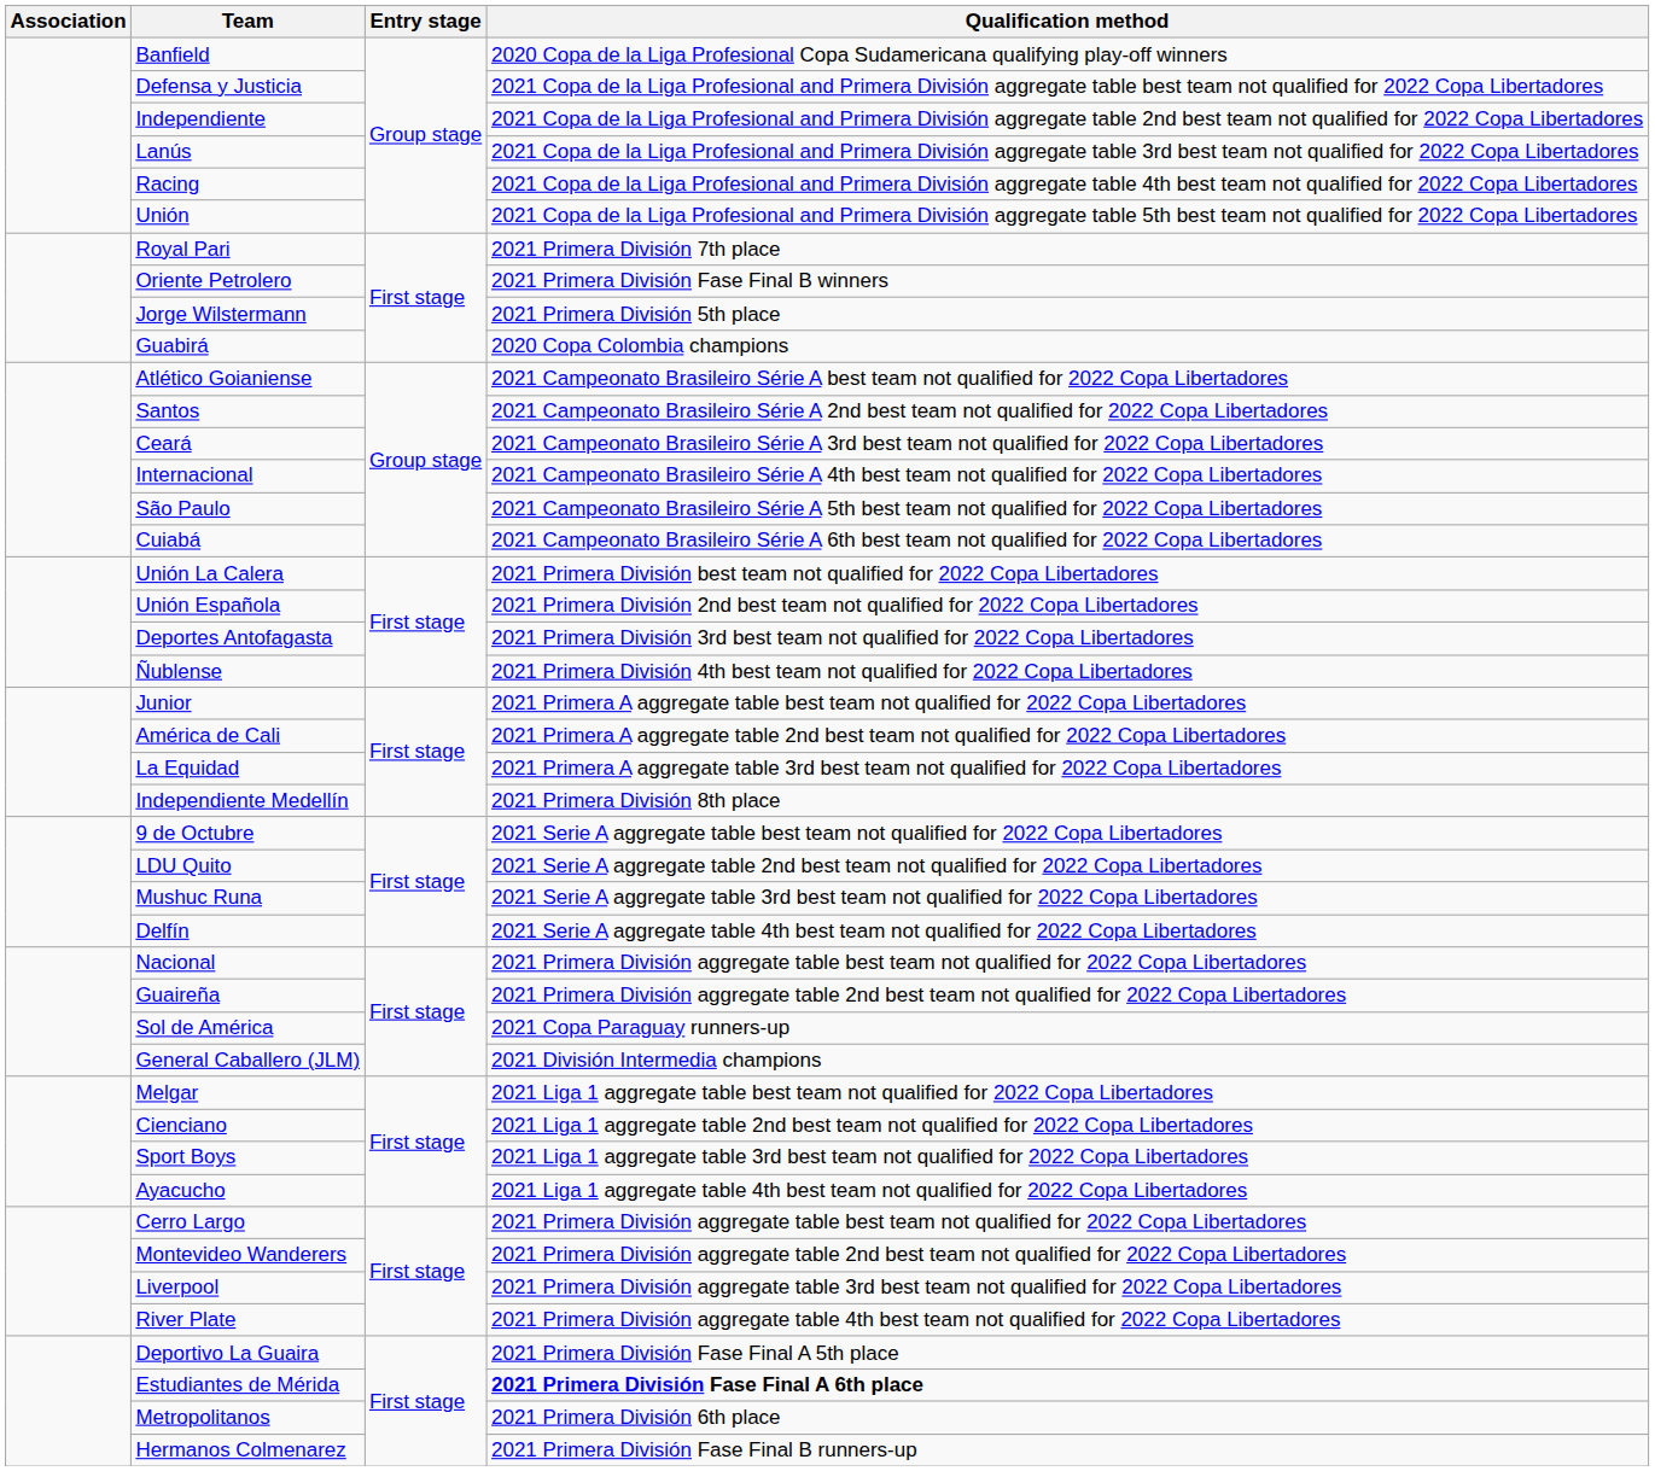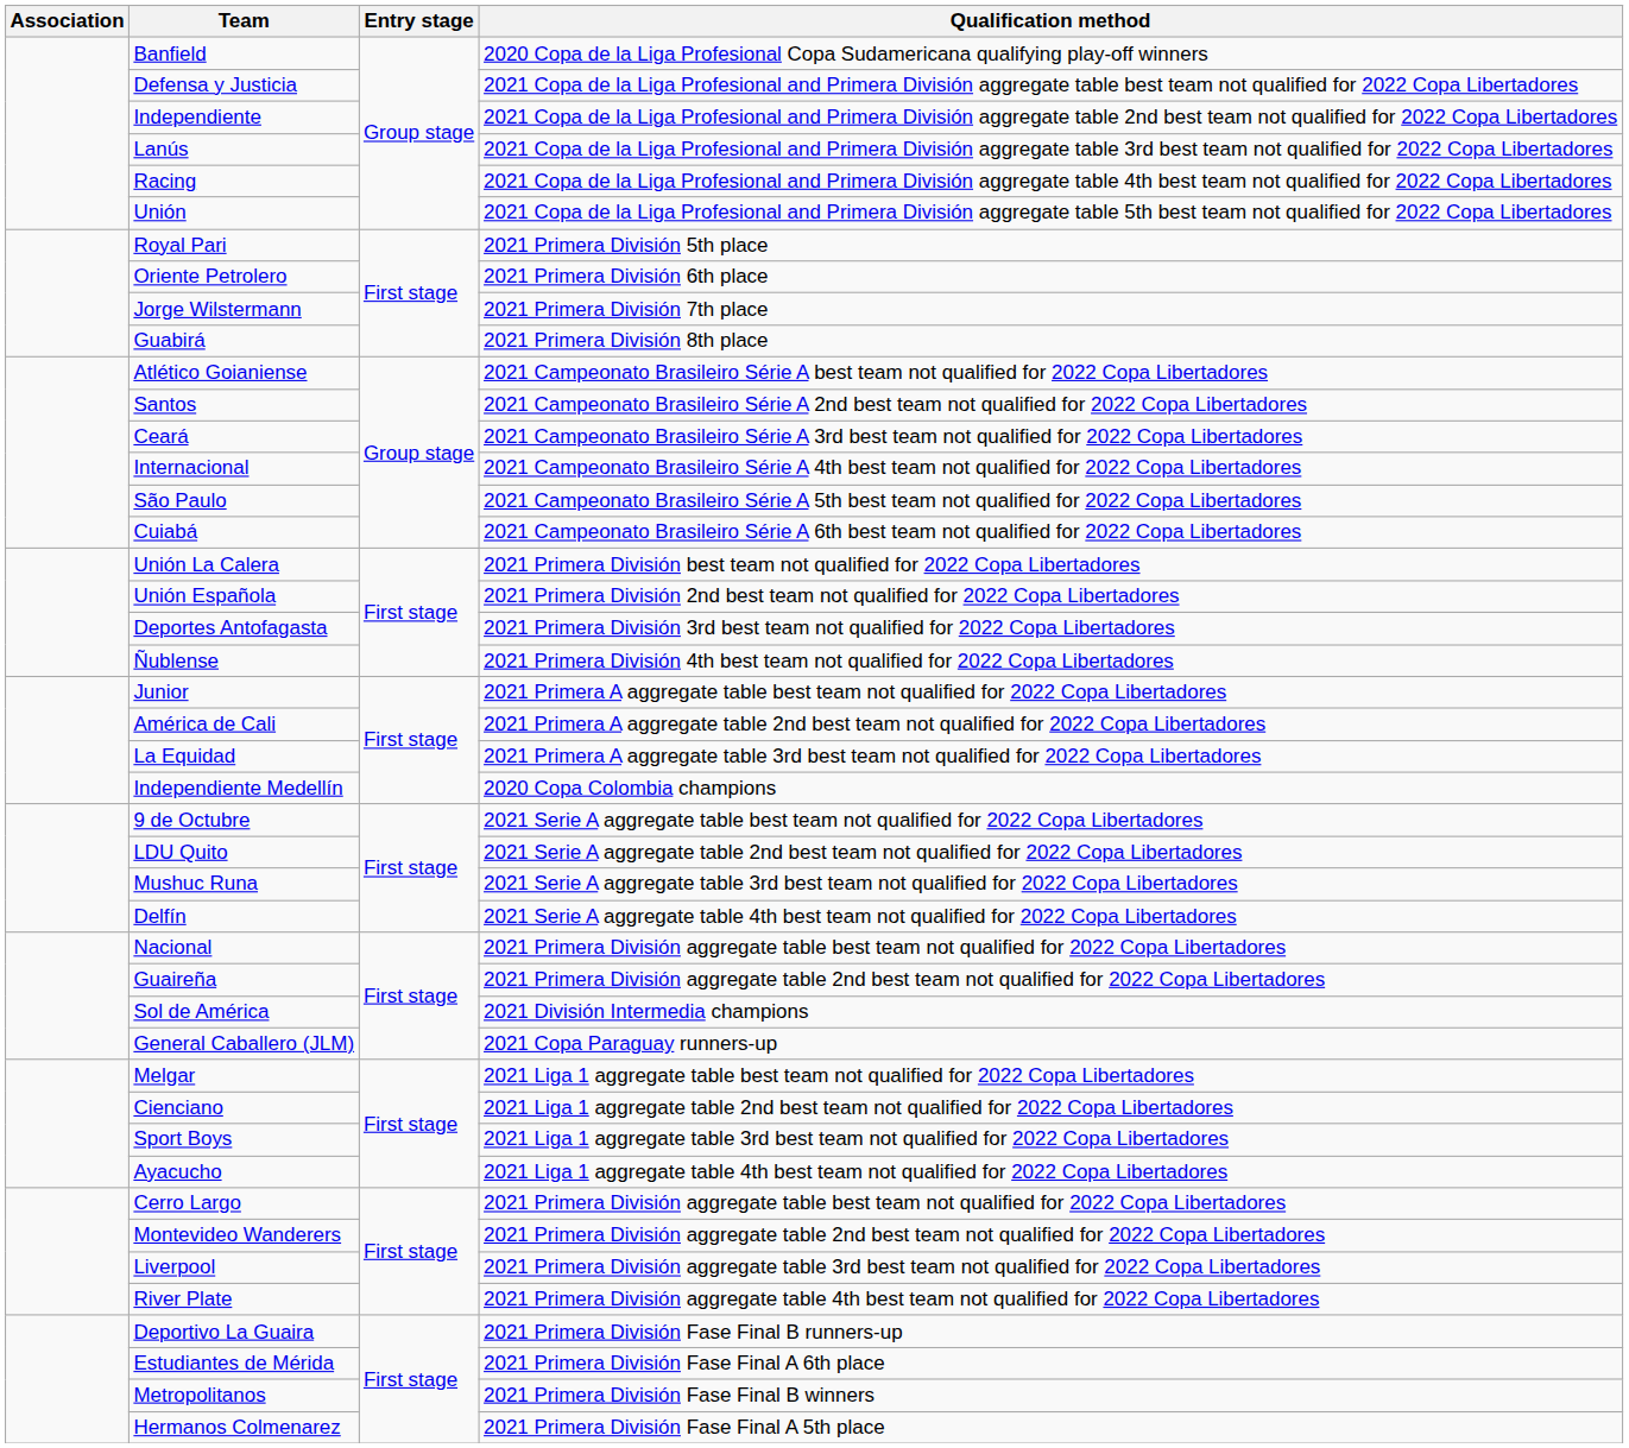 <table class="wikitable">
 <tr>
 <th>Association</th>
 <th>Team </th>
 <th>Entry stage</th>
 <th>Qualification method</th>
 </tr>
 <tr>
 <td rowspan=6><br></td>
 <td><a href='#'>Banfield</a> </td>
 <td rowspan=6><a href='#'>Group stage</a></td>
 <td><a href='#'>2020 Copa de la Liga Profesional</a> Copa Sudamericana qualifying play-off winners</td>
 </tr>
 <tr>
 <td><a href='#'>Defensa y Justicia</a> </td>
 <td><a href='#'>2021 Copa de la Liga Profesional and Primera División</a> aggregate table best team not qualified for <a href='#'>2022 Copa Libertadores</a></td>
 </tr>
 <tr>
 <td><a href='#'>Independiente</a> </td>
 <td><a href='#'>2021 Copa de la Liga Profesional and Primera División</a> aggregate table 2nd best team not qualified for <a href='#'>2022 Copa Libertadores</a></td>
 </tr>
 <tr>
 <td><a href='#'>Lanús</a> </td>
 <td><a href='#'>2021 Copa de la Liga Profesional and Primera División</a> aggregate table 3rd best team not qualified for <a href='#'>2022 Copa Libertadores</a></td>
 </tr>
 <tr>
 <td><a href='#'>Racing</a> </td>
 <td><a href='#'>2021 Copa de la Liga Profesional and Primera División</a> aggregate table 4th best team not qualified for <a href='#'>2022 Copa Libertadores</a></td>
 </tr>
 <tr>
 <td><a href='#'>Unión</a> </td>
 <td><a href='#'>2021 Copa de la Liga Profesional and Primera División</a> aggregate table 5th best team not qualified for <a href='#'>2022 Copa Libertadores</a></td>
 </tr>
 <tr>
 <td rowspan=4><br></td>
 <td><a href='#'>Royal Pari</a> </td>
 <td rowspan=4><a href='#'>First stage</a></td>
+<td><a href='#'>2021 Primera División</a> 5th place</td>
+</tr>
+<tr>
+<td><a href='#'>Oriente Petrolero</a> </td>
+<td><a href='#'>2021 Primera División</a> 6th place</td>
+</tr>
+<tr>
+<td><a href='#'>Jorge Wilstermann</a> </td>
 <td><a href='#'>2021 Primera División</a> 7th place</td>
 </tr>
 <tr>
-<td><a href='#'>Oriente Petrolero</a> </td>
-<td><a href='#'>2021 Primera División</a> Fase Final B winners</td>
-</tr>
-<tr>
-<td><a href='#'>Jorge Wilstermann</a> </td>
-<td><a href='#'>2021 Primera División</a> 5th place</td>
-</tr>
-<tr>
 <td><a href='#'>Guabirá</a> </td>
-<td><a href='#'>2020 Copa Colombia</a> champions</td>
+<td><a href='#'>2021 Primera División</a> 8th place</td>
 </tr>
 <tr>
 <td rowspan=6><br></td>
 <td><a href='#'>Atlético Goianiense</a> </td>
 <td rowspan=6><a href='#'>Group stage</a></td>
 <td><a href='#'>2021 Campeonato Brasileiro Série A</a> best team not qualified for <a href='#'>2022 Copa Libertadores</a></td>
 </tr>
 <tr>
 <td><a href='#'>Santos</a> </td>
 <td><a href='#'>2021 Campeonato Brasileiro Série A</a> 2nd best team not qualified for <a href='#'>2022 Copa Libertadores</a></td>
 </tr>
 <tr>
 <td><a href='#'>Ceará</a> </td>
 <td><a href='#'>2021 Campeonato Brasileiro Série A</a> 3rd best team not qualified for <a href='#'>2022 Copa Libertadores</a></td>
 </tr>
 <tr>
 <td><a href='#'>Internacional</a> </td>
 <td><a href='#'>2021 Campeonato Brasileiro Série A</a> 4th best team not qualified for <a href='#'>2022 Copa Libertadores</a></td>
 </tr>
 <tr>
 <td><a href='#'>São Paulo</a> </td>
 <td><a href='#'>2021 Campeonato Brasileiro Série A</a> 5th best team not qualified for <a href='#'>2022 Copa Libertadores</a></td>
 </tr>
 <tr>
 <td><a href='#'>Cuiabá</a> </td>
 <td><a href='#'>2021 Campeonato Brasileiro Série A</a> 6th best team not qualified for <a href='#'>2022 Copa Libertadores</a></td>
 </tr>
 <tr>
 <td rowspan=4><br></td>
 <td><a href='#'>Unión La Calera</a> </td>
 <td rowspan=4><a href='#'>First stage</a></td>
 <td><a href='#'>2021 Primera División</a> best team not qualified for <a href='#'>2022 Copa Libertadores</a></td>
 </tr>
 <tr>
 <td><a href='#'>Unión Española</a> </td>
 <td><a href='#'>2021 Primera División</a> 2nd best team not qualified for <a href='#'>2022 Copa Libertadores</a></td>
 </tr>
 <tr>
 <td><a href='#'>Deportes Antofagasta</a> </td>
 <td><a href='#'>2021 Primera División</a> 3rd best team not qualified for <a href='#'>2022 Copa Libertadores</a></td>
 </tr>
 <tr>
 <td><a href='#'>Ñublense</a> </td>
 <td><a href='#'>2021 Primera División</a> 4th best team not qualified for <a href='#'>2022 Copa Libertadores</a></td>
 </tr>
 <tr>
 <td rowspan=4><br></td>
 <td><a href='#'>Junior</a> </td>
 <td rowspan=4><a href='#'>First stage</a></td>
 <td><a href='#'>2021 Primera A</a> aggregate table best team not qualified for <a href='#'>2022 Copa Libertadores</a></td>
 </tr>
 <tr>
 <td><a href='#'>América de Cali</a> </td>
 <td><a href='#'>2021 Primera A</a> aggregate table 2nd best team not qualified for <a href='#'>2022 Copa Libertadores</a></td>
 </tr>
 <tr>
 <td><a href='#'>La Equidad</a> </td>
 <td><a href='#'>2021 Primera A</a> aggregate table 3rd best team not qualified for <a href='#'>2022 Copa Libertadores</a></td>
 </tr>
 <tr>
 <td><a href='#'>Independiente Medellín</a> </td>
-<td><a href='#'>2021 Primera División</a> 8th place</td>
+<td><a href='#'>2020 Copa Colombia</a> champions</td>
 </tr>
 <tr>
 <td rowspan=4><br></td>
 <td><a href='#'>9 de Octubre</a> </td>
 <td rowspan=4><a href='#'>First stage</a></td>
 <td><a href='#'>2021 Serie A</a> aggregate table best team not qualified for <a href='#'>2022 Copa Libertadores</a></td>
 </tr>
 <tr>
 <td><a href='#'>LDU Quito</a> </td>
 <td><a href='#'>2021 Serie A</a> aggregate table 2nd best team not qualified for <a href='#'>2022 Copa Libertadores</a></td>
 </tr>
 <tr>
 <td><a href='#'>Mushuc Runa</a> </td>
 <td><a href='#'>2021 Serie A</a> aggregate table 3rd best team not qualified for <a href='#'>2022 Copa Libertadores</a></td>
 </tr>
 <tr>
 <td><a href='#'>Delfín</a> </td>
 <td><a href='#'>2021 Serie A</a> aggregate table 4th best team not qualified for <a href='#'>2022 Copa Libertadores</a></td>
 </tr>
 <tr>
 <td rowspan=4><br></td>
 <td><a href='#'>Nacional</a> </td>
 <td rowspan=4><a href='#'>First stage</a></td>
 <td><a href='#'>2021 Primera División</a> aggregate table best team not qualified for <a href='#'>2022 Copa Libertadores</a></td>
 </tr>
 <tr>
 <td><a href='#'>Guaireña</a> </td>
 <td><a href='#'>2021 Primera División</a> aggregate table 2nd best team not qualified for <a href='#'>2022 Copa Libertadores</a></td>
 </tr>
 <tr>
 <td><a href='#'>Sol de América</a> </td>
-<td><a href='#'>2021 Copa Paraguay</a> runners-up</td>
+<td><a href='#'>2021 División Intermedia</a> champions</td>
 </tr>
 <tr>
 <td><a href='#'>General Caballero (JLM)</a> </td>
-<td><a href='#'>2021 División Intermedia</a> champions</td>
+<td><a href='#'>2021 Copa Paraguay</a> runners-up</td>
 </tr>
 <tr>
 <td rowspan=4><br></td>
 <td><a href='#'>Melgar</a> </td>
 <td rowspan=4><a href='#'>First stage</a></td>
 <td><a href='#'>2021 Liga 1</a> aggregate table best team not qualified for <a href='#'>2022 Copa Libertadores</a></td>
 </tr>
 <tr>
 <td><a href='#'>Cienciano</a> </td>
 <td><a href='#'>2021 Liga 1</a> aggregate table 2nd best team not qualified for <a href='#'>2022 Copa Libertadores</a></td>
 </tr>
 <tr>
 <td><a href='#'>Sport Boys</a> </td>
 <td><a href='#'>2021 Liga 1</a> aggregate table 3rd best team not qualified for <a href='#'>2022 Copa Libertadores</a></td>
 </tr>
 <tr>
 <td><a href='#'>Ayacucho</a> </td>
 <td><a href='#'>2021 Liga 1</a> aggregate table 4th best team not qualified for <a href='#'>2022 Copa Libertadores</a></td>
 </tr>
 <tr>
 <td rowspan=4><br></td>
 <td><a href='#'>Cerro Largo</a> </td>
 <td rowspan=4><a href='#'>First stage</a></td>
 <td><a href='#'>2021 Primera División</a> aggregate table best team not qualified for <a href='#'>2022 Copa Libertadores</a></td>
 </tr>
 <tr>
 <td><a href='#'>Montevideo Wanderers</a> </td>
 <td><a href='#'>2021 Primera División</a> aggregate table 2nd best team not qualified for <a href='#'>2022 Copa Libertadores</a></td>
 </tr>
 <tr>
 <td><a href='#'>Liverpool</a> </td>
 <td><a href='#'>2021 Primera División</a> aggregate table 3rd best team not qualified for <a href='#'>2022 Copa Libertadores</a></td>
 </tr>
 <tr>
 <td><a href='#'>River Plate</a> </td>
 <td><a href='#'>2021 Primera División</a> aggregate table 4th best team not qualified for <a href='#'>2022 Copa Libertadores</a></td>
 </tr>
 <tr>
 <td rowspan=4><br></td>
 <td><a href='#'>Deportivo La Guaira</a> </td>
 <td rowspan=4><a href='#'>First stage</a></td>
-<td><a href='#'>2021 Primera División</a> Fase Final A 5th place</td>
+<td><a href='#'>2021 Primera División</a> Fase Final B runners-up</td>
 </tr>
 <tr>
 <td><a href='#'>Estudiantes de Mérida</a> </td>
-<td><strong><a href='#'>2021 Primera División</a> Fase Final A 6th place</strong></td>
+<td><a href='#'>2021 Primera División</a> Fase Final A 6th place</td>
 </tr>
 <tr>
 <td><a href='#'>Metropolitanos</a> </td>
-<td><a href='#'>2021 Primera División</a> 6th place</td>
+<td><a href='#'>2021 Primera División</a> Fase Final B winners</td>
 </tr>
 <tr>
 <td><a href='#'>Hermanos Colmenarez</a> </td>
-<td><a href='#'>2021 Primera División</a> Fase Final B runners-up</td>
+<td><a href='#'>2021 Primera División</a> Fase Final A 5th place</td>
 </tr>
 </table>
